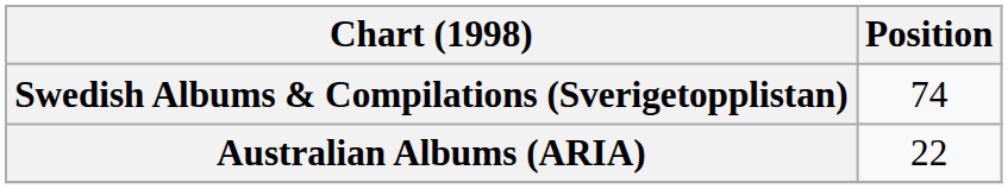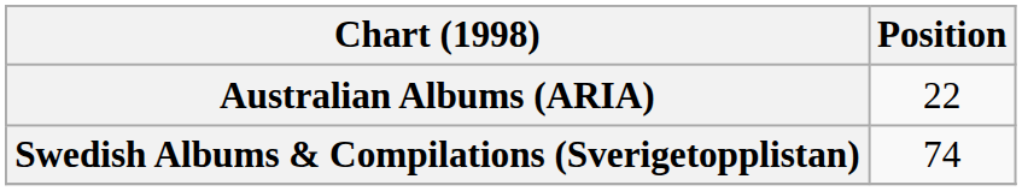 <table class="wikitable plainrowheaders" style="text-align:center;">
 <tr>
 <th scope="column">Chart (1998)</th>
 <th scope="column">Position</th>
 </tr>
 <tr>
+<th scope="row">Australian Albums (ARIA)</th>
+<td>22</td>
+</tr>
+<tr>
 <th scope="row">Swedish Albums & Compilations (Sverigetopplistan)</th>
 <td>74</td>
 </tr>
 <tr>
-<th scope="row">Australian Albums (ARIA)</th>
-<td>22</td>
-</tr>
-<tr>
 </tr>
 </table>
